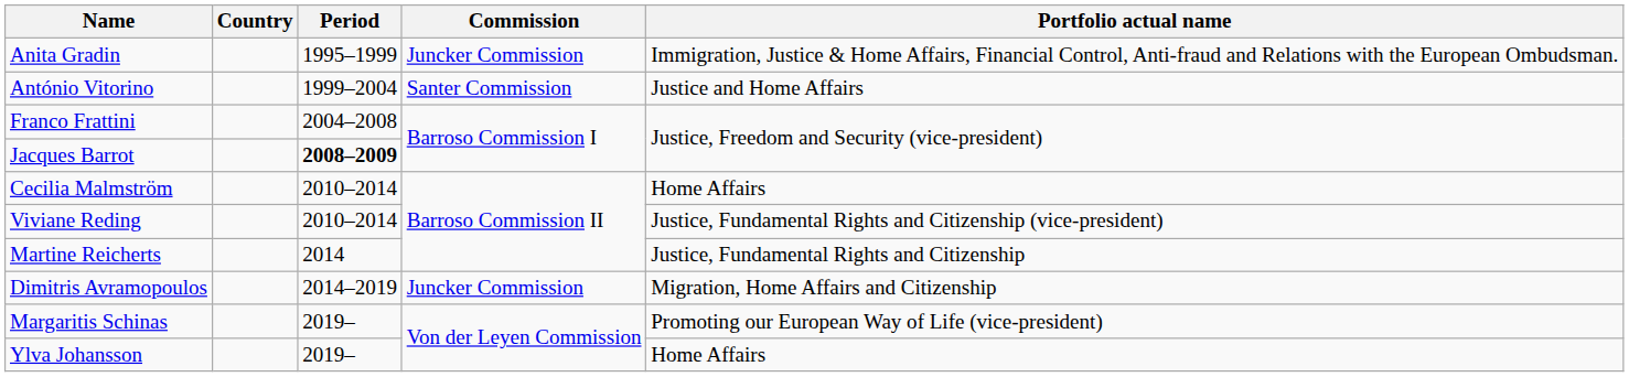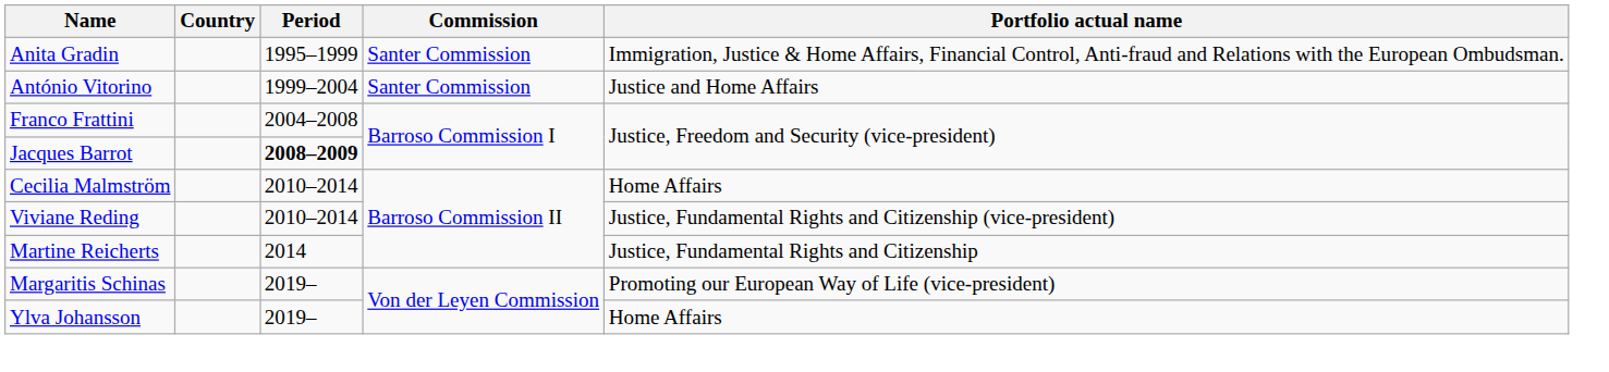 <table class="wikitable">
 <tr>
 <th>Name</th>
 <th>Country</th>
 <th>Period</th>
 <th>Commission</th>
 <th>Portfolio actual name</th>
 </tr>
 <tr>
 <td><a href='#'>Anita Gradin</a></td>
 <td></td>
 <td>1995–1999</td>
-<td><a href='#'>Juncker Commission</a></td>
+<td><a href='#'>Santer Commission</a></td>
 <td>Immigration, Justice & Home Affairs, Financial Control, Anti-fraud and Relations with the European Ombudsman.</td>
 </tr>
 <tr>
 <td><a href='#'>António Vitorino</a></td>
 <td></td>
 <td>1999–2004</td>
 <td><a href='#'>Santer Commission</a></td>
 <td>Justice and Home Affairs</td>
 </tr>
 <tr>
 <td><a href='#'>Franco Frattini</a></td>
 <td></td>
 <td>2004–2008</td>
 <td rowspan="2"><a href='#'>Barroso Commission</a> I</td>
 <td rowspan="2">Justice, Freedom and Security (vice-president)</td>
 </tr>
 <tr>
 <td><a href='#'>Jacques Barrot</a></td>
 <td></td>
 <td><strong>2008–2009</strong></td>
 </tr>
 <tr>
 <td><a href='#'>Cecilia Malmström</a></td>
 <td></td>
 <td>2010–2014</td>
 <td rowspan="3"><a href='#'>Barroso Commission</a> II</td>
 <td>Home Affairs</td>
 </tr>
 <tr>
 <td><a href='#'>Viviane Reding</a></td>
 <td></td>
 <td>2010–2014</td>
 <td>Justice, Fundamental Rights and Citizenship (vice-president)</td>
 </tr>
 <tr>
 <td><a href='#'>Martine Reicherts</a></td>
 <td></td>
 <td>2014</td>
 <td>Justice, Fundamental Rights and Citizenship</td>
 </tr>
 <tr>
-<td><a href='#'>Dimitris Avramopoulos</a></td>
-<td></td>
-<td>2014–2019</td>
-<td><a href='#'>Juncker Commission</a></td>
-<td>Migration, Home Affairs and Citizenship</td>
-</tr>
-<tr>
 <td><a href='#'>Margaritis Schinas</a></td>
 <td></td>
 <td>2019–</td>
 <td rowspan="2"><a href='#'>Von der Leyen Commission</a></td>
 <td>Promoting our European Way of Life (vice-president)</td>
 </tr>
 <tr>
 <td><a href='#'>Ylva Johansson</a></td>
 <td></td>
 <td>2019–</td>
 <td>Home Affairs</td>
 </tr>
 </table>
